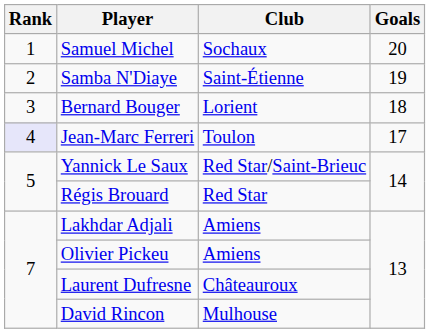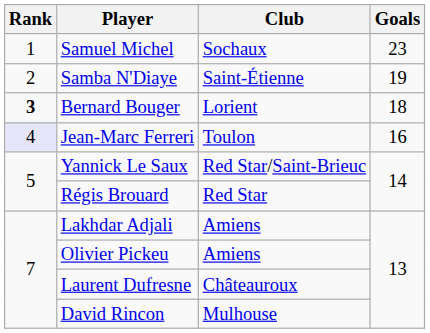 <table class="wikitable" style="text-align:center">
 <tr>
 <th>Rank</th>
 <th>Player</th>
 <th>Club</th>
 <th>Goals</th>
 </tr>
 <tr>
 <td>1</td>
 <td align="left"> <a href='#'>Samuel Michel</a></td>
 <td align="left"><a href='#'>Sochaux</a></td>
-<td>20</td>
+<td>23</td>
 </tr>
 <tr>
 <td>2</td>
 <td align="left"> <a href='#'>Samba N'Diaye</a></td>
 <td align="left"><a href='#'>Saint-Étienne</a></td>
 <td>19</td>
 </tr>
 <tr>
-<td>3</td>
+<td><strong>3</strong></td>
 <td align="left"> <a href='#'>Bernard Bouger</a></td>
 <td align="left"><a href='#'>Lorient</a></td>
 <td>18</td>
 </tr>
 <tr>
 <td style="background: lavender;">4</td>
 <td align="left"> <a href='#'>Jean-Marc Ferreri</a></td>
 <td align="left"><a href='#'>Toulon</a></td>
-<td>17</td>
+<td>16</td>
 </tr>
 <tr>
 <td rowspan="2">5</td>
 <td align="left"> <a href='#'>Yannick Le Saux</a></td>
 <td align="left"><a href='#'>Red Star</a>/<a href='#'>Saint-Brieuc</a></td>
 <td rowspan="2">14</td>
 </tr>
 <tr>
 <td align="left"> <a href='#'>Régis Brouard</a></td>
 <td align="left"><a href='#'>Red Star</a></td>
 </tr>
 <tr>
 <td rowspan="4">7</td>
 <td align="left"> <a href='#'>Lakhdar Adjali</a></td>
 <td align="left"><a href='#'>Amiens</a></td>
 <td rowspan="4">13</td>
 </tr>
 <tr>
 <td align="left"> <a href='#'>Olivier Pickeu</a></td>
 <td align="left"><a href='#'>Amiens</a></td>
 </tr>
 <tr>
 <td align="left"> <a href='#'>Laurent Dufresne</a></td>
 <td align="left"><a href='#'>Châteauroux</a></td>
 </tr>
 <tr>
 <td align="left"> <a href='#'>David Rincon</a></td>
 <td align="left"><a href='#'>Mulhouse</a></td>
 </tr>
 </table>
